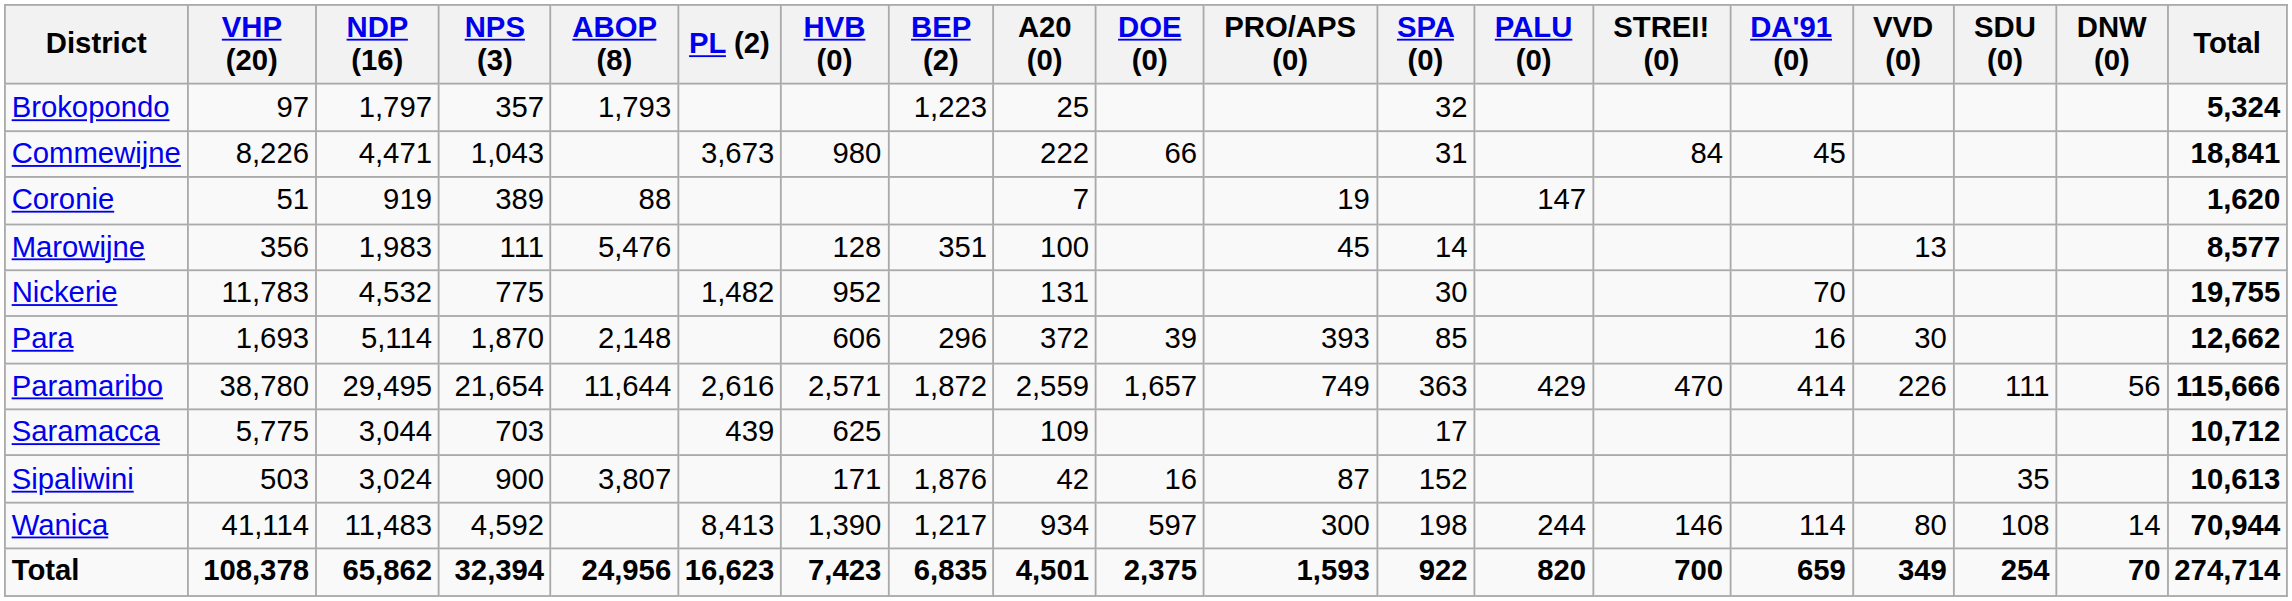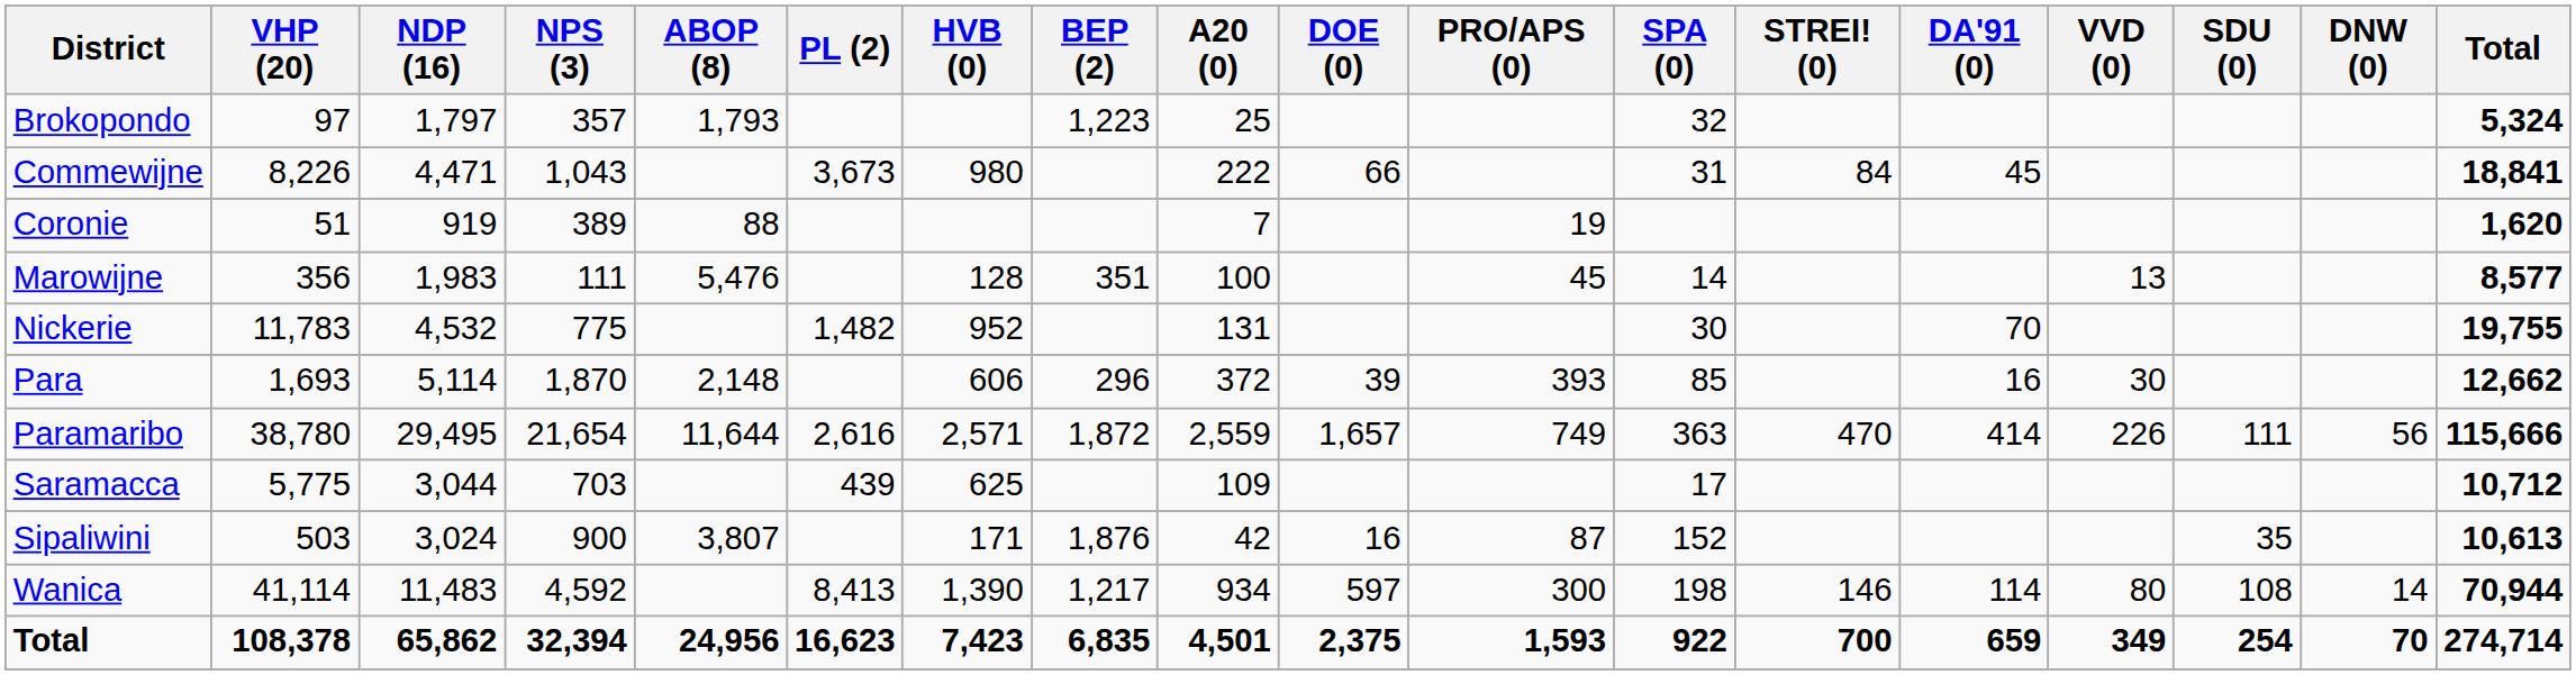 <table class=wikitable style=text-align:right>
 <tr>
 <th>District</th>
 <th><a href='#'>VHP</a> (20)</th>
 <th><a href='#'>NDP</a> (16)</th>
 <th><a href='#'>NPS</a> (3)</th>
 <th><a href='#'>ABOP</a> (8)</th>
 <th><a href='#'>PL</a> (2)</th>
 <th><a href='#'>HVB</a> (0)</th>
 <th><a href='#'>BEP</a> (2)</th>
 <th>A20 (0)</th>
 <th><a href='#'>DOE</a> (0)</th>
 <th>PRO/APS (0)</th>
 <th><a href='#'>SPA</a> (0)</th>
-<th><a href='#'>PALU</a> (0)</th>
 <th>STREI! (0)</th>
 <th><a href='#'>DA'91</a> (0)</th>
 <th>VVD (0)</th>
 <th>SDU (0)</th>
 <th>DNW (0)</th>
 <th>Total</th>
 </tr>
 <tr>
 <td align=left><a href='#'>Brokopondo</a></td>
 <td>97</td>
 <td>1,797</td>
 <td>357</td>
 <td>1,793</td>
 <td></td>
 <td></td>
 <td>1,223</td>
 <td>25</td>
 <td></td>
 <td></td>
 <td>32</td>
 <td></td>
 <td></td>
 <td></td>
 <td></td>
 <td></td>
-<td></td>
 <td><strong>5,324</strong></td>
 </tr>
 <tr>
 <td align=left><a href='#'>Commewijne</a></td>
 <td>8,226</td>
 <td>4,471</td>
 <td>1,043</td>
 <td></td>
 <td>3,673</td>
 <td>980</td>
 <td></td>
 <td>222</td>
 <td>66</td>
 <td></td>
 <td>31</td>
-<td></td>
 <td>84</td>
 <td>45</td>
 <td></td>
 <td></td>
 <td></td>
 <td><strong>18,841</strong></td>
 </tr>
 <tr>
 <td align=left><a href='#'>Coronie</a></td>
 <td>51</td>
 <td>919</td>
 <td>389</td>
 <td>88</td>
 <td></td>
 <td></td>
 <td></td>
 <td>7</td>
 <td></td>
 <td>19</td>
 <td></td>
-<td>147</td>
 <td></td>
 <td></td>
 <td></td>
 <td></td>
 <td></td>
 <td><strong>1,620</strong></td>
 </tr>
 <tr>
 <td align=left><a href='#'>Marowijne</a></td>
 <td>356</td>
 <td>1,983</td>
 <td>111</td>
 <td>5,476</td>
 <td></td>
 <td>128</td>
 <td>351</td>
 <td>100</td>
 <td></td>
 <td>45</td>
 <td>14</td>
 <td></td>
 <td></td>
-<td></td>
 <td>13</td>
 <td></td>
 <td></td>
 <td><strong>8,577</strong></td>
 </tr>
 <tr>
 <td align=left><a href='#'>Nickerie</a></td>
 <td>11,783</td>
 <td>4,532</td>
 <td>775</td>
 <td></td>
 <td>1,482</td>
 <td>952</td>
 <td></td>
 <td>131</td>
 <td></td>
 <td></td>
 <td>30</td>
-<td></td>
 <td></td>
 <td>70</td>
 <td></td>
 <td></td>
 <td></td>
 <td><strong>19,755</strong></td>
 </tr>
 <tr>
 <td align=left><a href='#'>Para</a></td>
 <td>1,693</td>
 <td>5,114</td>
 <td>1,870</td>
 <td>2,148</td>
 <td></td>
 <td>606</td>
 <td>296</td>
 <td>372</td>
 <td>39</td>
 <td>393</td>
 <td>85</td>
 <td></td>
-<td></td>
 <td>16</td>
 <td>30</td>
 <td></td>
 <td></td>
 <td><strong>12,662</strong></td>
 </tr>
 <tr>
 <td align=left><a href='#'>Paramaribo</a></td>
 <td>38,780</td>
 <td>29,495</td>
 <td>21,654</td>
 <td>11,644</td>
 <td>2,616</td>
 <td>2,571</td>
 <td>1,872</td>
 <td>2,559</td>
 <td>1,657</td>
 <td>749</td>
 <td>363</td>
-<td>429</td>
 <td>470</td>
 <td>414</td>
 <td>226</td>
 <td>111</td>
 <td>56</td>
 <td><strong>115,666</strong></td>
 </tr>
 <tr>
 <td align=left><a href='#'>Saramacca</a></td>
 <td>5,775</td>
 <td>3,044</td>
 <td>703</td>
 <td></td>
 <td>439</td>
 <td>625</td>
 <td></td>
 <td>109</td>
 <td></td>
 <td></td>
 <td>17</td>
 <td></td>
 <td></td>
 <td></td>
 <td></td>
 <td></td>
-<td></td>
 <td><strong>10,712</strong></td>
 </tr>
 <tr>
 <td align=left><a href='#'>Sipaliwini</a></td>
 <td>503</td>
 <td>3,024</td>
 <td>900</td>
 <td>3,807</td>
 <td></td>
 <td>171</td>
 <td>1,876</td>
 <td>42</td>
 <td>16</td>
 <td>87</td>
 <td>152</td>
-<td></td>
 <td></td>
 <td></td>
 <td></td>
 <td>35</td>
 <td></td>
 <td><strong>10,613</strong></td>
 </tr>
 <tr>
 <td align=left><a href='#'>Wanica</a></td>
 <td>41,114</td>
 <td>11,483</td>
 <td>4,592</td>
 <td></td>
 <td>8,413</td>
 <td>1,390</td>
 <td>1,217</td>
 <td>934</td>
 <td>597</td>
 <td>300</td>
 <td>198</td>
-<td>244</td>
 <td>146</td>
 <td>114</td>
 <td>80</td>
 <td>108</td>
 <td>14</td>
 <td><strong>70,944</strong></td>
 </tr>
 <tr style=font-weight:bold>
 <td align=left>Total</td>
 <td>108,378</td>
 <td>65,862</td>
 <td>32,394</td>
 <td>24,956</td>
 <td>16,623</td>
 <td>7,423</td>
 <td>6,835</td>
 <td>4,501</td>
 <td>2,375</td>
 <td>1,593</td>
 <td>922</td>
-<td>820</td>
 <td>700</td>
 <td>659</td>
 <td>349</td>
 <td>254</td>
 <td>70</td>
 <td>274,714</td>
 </tr>
 </table>
